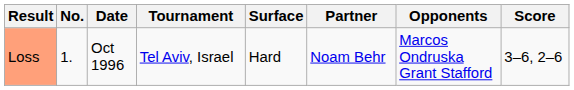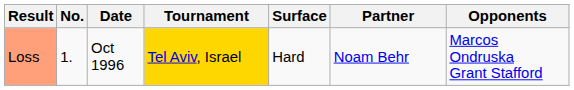 <table class="sortable wikitable">
 <tr>
 <th style="width:40px">Result</th>
 <th style="width:20px">No.</th>
 <th style="width:60px">Date</th>
 <th style="width:140px">Tournament</th>
 <th style="width:50px">Surface</th>
 <th style="width:140px">Partner</th>
 <th style="width:140px">Opponents</th>
-<th style="width:100px" class="unsortable">Score</th>
 </tr>
 <tr>
 <td style="background:#ffa07a;">Loss</td>
 <td>1.</td>
 <td>Oct 1996</td>
-<td><a href='#'>Tel Aviv</a>, Israel</td>
+<td style="background: gold;"><a href='#'>Tel Aviv</a>, Israel</td>
 <td>Hard</td>
 <td> <a href='#'>Noam Behr</a></td>
 <td> <a href='#'>Marcos Ondruska</a><br> <a href='#'>Grant Stafford</a></td>
-<td>3–6, 2–6</td>
 </tr>
 </table>
